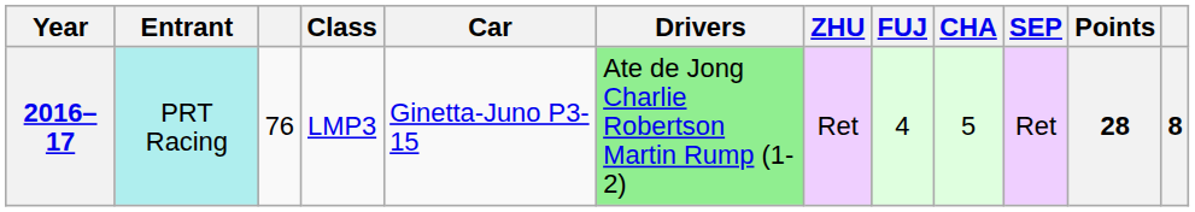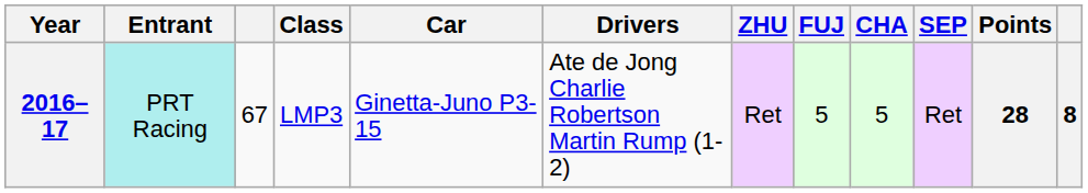 <table class="wikitable" style="text-align:center; font-size:85%">
 <tr>
 <th>Year</th>
 <th>Entrant</th>
 <th></th>
 <th>Class</th>
 <th>Car</th>
 <th>Drivers</th>
 <th><a href='#'>ZHU</a></th>
 <th><a href='#'>FUJ</a></th>
 <th><a href='#'>CHA</a></th>
 <th><a href='#'>SEP</a></th>
 <th>Points</th>
 <th></th>
 </tr>
 <tr>
 <th><a href='#'>2016–17</a></th>
 <td style="background: paleturquoise;"> PRT Racing</td>
-<td>76</td>
+<td>67</td>
 <td><a href='#'>LMP3</a></td>
 <td align="left"><a href='#'>Ginetta-Juno P3-15</a></td>
-<td align="left" style="background: lightgreen;"> Ate de Jong<br> <a href='#'>Charlie Robertson</a><br> <a href='#'>Martin Rump</a> (1-2)</td>
+<td align="left"> Ate de Jong<br> <a href='#'>Charlie Robertson</a><br> <a href='#'>Martin Rump</a> (1-2)</td>
 <td style="background:#efcfff;">Ret</td>
-<td style="background:#dfffdf;">4</td>
+<td style="background:#dfffdf;">5</td>
 <td style="background:#dfffdf;">5</td>
 <td style="background:#efcfff;">Ret</td>
 <th>28</th>
 <th>8</th>
 </tr>
 </table>
